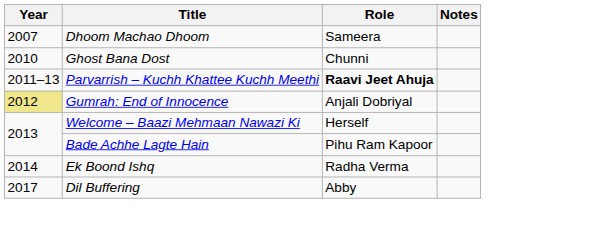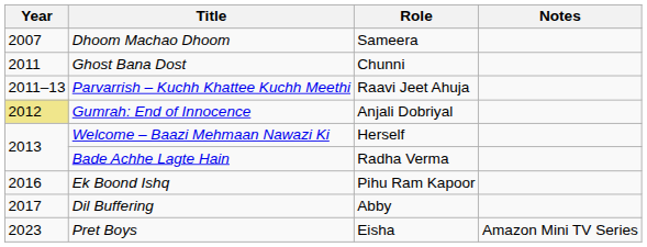 <table class="wikitable sortable">
 <tr>
 <th>Year</th>
 <th>Title</th>
 <th>Role</th>
 <th class="unsortable">Notes</th>
 </tr>
 <tr>
 <td>2007</td>
 <td><em>Dhoom Machao Dhoom</em></td>
 <td>Sameera</td>
 <td></td>
 </tr>
 <tr>
-<td>2010</td>
+<td>2011</td>
 <td><em>Ghost Bana Dost</em></td>
 <td>Chunni</td>
 <td></td>
 </tr>
 <tr>
 <td>2011–13</td>
 <td><em><a href='#'>Parvarrish – Kuchh Khattee Kuchh Meethi</a></em></td>
-<td><strong>Raavi Jeet Ahuja</strong></td>
+<td>Raavi Jeet Ahuja</td>
 <td></td>
 </tr>
 <tr>
 <td style="background: khaki;">2012</td>
 <td><em><a href='#'>Gumrah: End of Innocence</a></em></td>
 <td>Anjali Dobriyal</td>
 <td></td>
 </tr>
 <tr>
 <td rowspan="2">2013</td>
 <td><em><a href='#'>Welcome – Baazi Mehmaan Nawazi Ki</a></em></td>
 <td>Herself</td>
 <td></td>
 </tr>
 <tr>
 <td><em><a href='#'>Bade Achhe Lagte Hain</a></em></td>
-<td>Pihu Ram Kapoor</td>
+<td>Radha Verma</td>
 <td></td>
 </tr>
 <tr>
-<td>2014</td>
+<td>2016</td>
 <td><em>Ek Boond Ishq</em></td>
-<td>Radha Verma</td>
+<td>Pihu Ram Kapoor</td>
 <td></td>
 </tr>
 <tr>
 <td>2017</td>
 <td><em>Dil Buffering</em></td>
 <td>Abby</td>
 <td></td>
 </tr>
+<tr>
+<td>2023</td>
+<td><em>Pret Boys</em></td>
+<td>Eisha</td>
+<td>Amazon Mini TV Series</td>
+</tr>
 </table>
